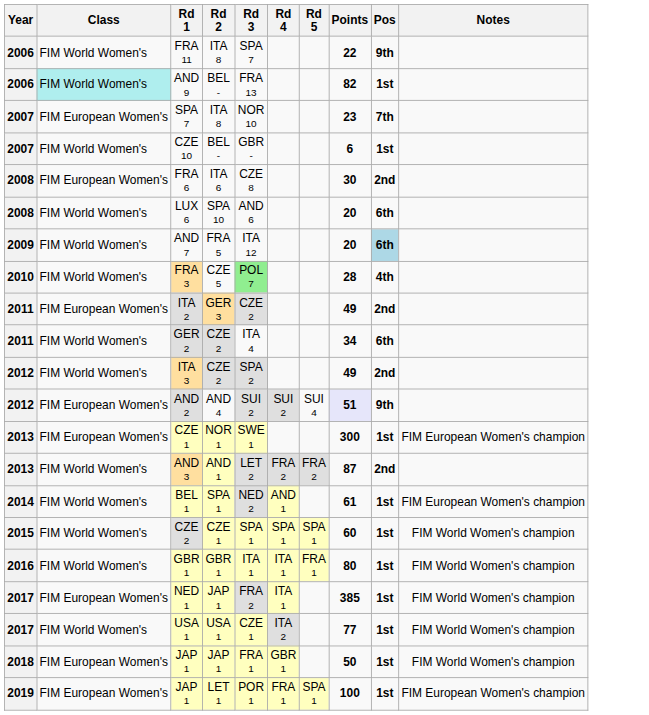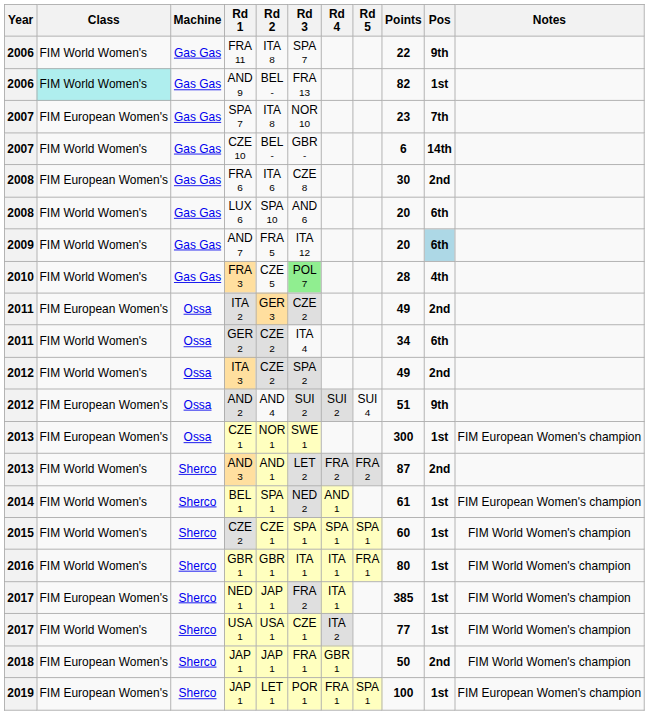 <table class="wikitable" style="font-size: 85%; text-align:center">
 <tr valign="top">
 <th valign="middle">Year</th>
 <th valign="middle">Class</th>
+<th valign="middle">Machine</th>
 <th>Rd<br>1</th>
 <th>Rd<br>2</th>
 <th>Rd<br>3</th>
 <th>Rd<br>4</th>
 <th>Rd<br>5</th>
 <th valign="middle">Points</th>
 <th valign="middle">Pos</th>
 <th valign="middle">Notes</th>
 </tr>
 <tr>
 <th>2006</th>
 <td align="left">FIM World Women's</td>
+<td><a href='#'>Gas Gas</a></td>
 <td>FRA<br><small>11</small></td>
 <td>ITA<br><small>8</small></td>
 <td>SPA<br><small>7</small></td>
 <td></td>
 <td></td>
 <td><strong>22</strong></td>
 <td><strong> 9th</strong></td>
 <td></td>
 </tr>
 <tr>
 <th>2006</th>
 <td align="left" style="background: paleturquoise;">FIM World Women's</td>
+<td><a href='#'>Gas Gas</a></td>
 <td>AND<br><small>9</small></td>
 <td>BEL<br><small>-</small></td>
 <td>FRA<br><small>13</small></td>
 <td></td>
 <td></td>
 <td><strong>82</strong></td>
 <td><strong>1st</strong></td>
 <td></td>
 </tr>
 <tr>
 <th>2007</th>
 <td align="left">FIM European Women's</td>
+<td><a href='#'>Gas Gas</a></td>
 <td>SPA<br><small>7</small></td>
 <td>ITA<br><small>8</small></td>
 <td>NOR<br><small>10</small></td>
 <td></td>
 <td></td>
 <td><strong>23</strong></td>
 <td><strong>7th</strong></td>
 <td></td>
 </tr>
 <tr>
 <th>2007</th>
 <td align="left">FIM World Women's</td>
+<td><a href='#'>Gas Gas</a></td>
 <td>CZE<br><small>10</small></td>
 <td>BEL<br><small>-</small></td>
 <td>GBR<br><small>-</small></td>
 <td></td>
 <td></td>
 <td><strong>6</strong></td>
-<td><strong>1st</strong></td>
+<td><strong>14th</strong></td>
 <td></td>
 </tr>
 <tr>
 <th>2008</th>
 <td align="left">FIM European Women's</td>
+<td><a href='#'>Gas Gas</a></td>
 <td>FRA<br><small>6</small></td>
 <td>ITA<br><small>6</small></td>
 <td>CZE<br><small>8</small></td>
 <td></td>
 <td></td>
 <td><strong>30</strong></td>
 <td><strong>2nd</strong></td>
 <td></td>
 </tr>
 <tr>
 <th>2008</th>
 <td align="left">FIM World Women's</td>
+<td><a href='#'>Gas Gas</a></td>
 <td>LUX<br><small>6</small></td>
 <td>SPA<br><small>10</small></td>
 <td>AND<br><small>6</small></td>
 <td></td>
 <td></td>
 <td><strong>20</strong></td>
 <td><strong>6th</strong></td>
 <td></td>
 </tr>
 <tr>
 <th>2009</th>
 <td align="left">FIM World Women's</td>
+<td><a href='#'>Gas Gas</a></td>
 <td>AND<br><small>7</small></td>
 <td>FRA<br><small>5</small></td>
 <td>ITA<br><small>12</small></td>
 <td></td>
 <td></td>
 <td><strong>20</strong></td>
 <td style="background: lightblue;"><strong>6th</strong></td>
 <td></td>
 </tr>
 <tr>
 <th>2010</th>
 <td align="left">FIM World Women's</td>
+<td><a href='#'>Gas Gas</a></td>
 <td style="background:#FFDF9F;">FRA<br><small>3</small></td>
 <td>CZE<br><small>5</small></td>
 <td style="background: lightgreen;">POL<br><small>7</small></td>
 <td></td>
 <td></td>
 <td><strong>28</strong></td>
 <td><strong>4th</strong></td>
 <td></td>
 </tr>
 <tr>
 <th>2011</th>
 <td align="left">FIM European Women's</td>
+<td><a href='#'>Ossa</a></td>
 <td style="background:#DFDFDF;">ITA<br><small>2</small></td>
 <td style="background:#FFDF9F;">GER<br><small>3</small></td>
 <td style="background:#DFDFDF;">CZE<br><small>2</small></td>
 <td></td>
 <td></td>
 <td><strong>49</strong></td>
 <td><strong>2nd</strong></td>
 <td></td>
 </tr>
 <tr>
 <th>2011</th>
 <td align="left">FIM World Women's</td>
+<td><a href='#'>Ossa</a></td>
 <td style="background:#DFDFDF;">GER<br><small>2</small></td>
 <td style="background:#DFDFDF;">CZE<br><small>2</small></td>
 <td>ITA<br><small>4</small></td>
 <td></td>
 <td></td>
 <td><strong>34</strong></td>
 <td><strong>6th</strong></td>
 <td></td>
 </tr>
 <tr>
 <th>2012</th>
 <td align="left">FIM World Women's</td>
+<td><a href='#'>Ossa</a></td>
 <td style="background:#FFDF9F;">ITA<br><small>3</small></td>
 <td style="background:#DFDFDF;">CZE<br><small>2</small></td>
 <td style="background:#DFDFDF;">SPA<br><small>2</small></td>
 <td></td>
 <td></td>
 <td><strong>49</strong></td>
 <td><strong>2nd</strong></td>
 <td></td>
 </tr>
 <tr>
 <th>2012</th>
 <td align="left">FIM European Women's</td>
+<td><a href='#'>Ossa</a></td>
 <td style="background:#DFDFDF;">AND<br><small>2</small></td>
 <td>AND<br><small>4</small></td>
 <td style="background:#DFDFDF;">SUI<br><small>2</small></td>
 <td style="background:#DFDFDF;">SUI<br><small>2</small></td>
 <td>SUI<br><small>4</small></td>
-<td style="background: lavender;"><strong>51</strong></td>
+<td><strong>51</strong></td>
 <td><strong> 9th</strong></td>
 <td></td>
 </tr>
 <tr>
 <th>2013</th>
 <td align="left">FIM European Women's</td>
+<td><a href='#'>Ossa</a></td>
 <td style="background:#FFFFBF;">CZE<br><small>1</small></td>
 <td style="background:#FFFFBF;">NOR<br><small>1</small></td>
 <td style="background:#FFFFBF;">SWE<br><small>1</small></td>
 <td></td>
 <td></td>
 <td><strong>300</strong></td>
 <td><strong>1st</strong></td>
 <td>FIM European Women's champion</td>
 </tr>
 <tr>
 <th>2013</th>
 <td align="left">FIM World Women's</td>
+<td><a href='#'>Sherco</a></td>
 <td style="background:#FFDF9F;">AND<br><small>3</small></td>
 <td style="background:#FFFFBF;">AND<br><small>1</small></td>
 <td style="background:#DFDFDF;">LET<br><small>2</small></td>
 <td style="background:#DFDFDF;">FRA<br><small>2</small></td>
 <td style="background:#DFDFDF;">FRA<br><small>2</small></td>
 <td><strong>87</strong></td>
 <td><strong>2nd</strong></td>
 <td></td>
 </tr>
 <tr>
 <th>2014</th>
 <td align="left">FIM World Women's</td>
+<td><a href='#'>Sherco</a></td>
 <td style="background:#FFFFBF;">BEL<br><small>1</small></td>
 <td style="background:#FFFFBF;">SPA<br><small>1</small></td>
 <td style="background:#DFDFDF;">NED<br><small>2</small></td>
 <td style="background:#FFFFBF;">AND<br><small>1</small></td>
 <td></td>
 <td><strong>61</strong></td>
 <td><strong>1st</strong></td>
 <td>FIM European Women's champion</td>
 </tr>
 <tr>
 <th>2015</th>
 <td align="left">FIM World Women's</td>
+<td><a href='#'>Sherco</a></td>
 <td style="background:#DFDFDF;">CZE<br><small>2</small></td>
 <td style="background:#FFFFBF;">CZE<br><small>1</small></td>
 <td style="background:#FFFFBF;">SPA<br><small>1</small></td>
 <td style="background:#FFFFBF;">SPA<br><small>1</small></td>
 <td style="background:#FFFFBF;">SPA<br><small>1</small></td>
 <td><strong>60</strong></td>
 <td><strong>1st</strong></td>
 <td>FIM World Women's champion</td>
 </tr>
 <tr>
 <th>2016</th>
 <td align="left">FIM World Women's</td>
+<td><a href='#'>Sherco</a></td>
 <td style="background:#FFFFBF;">GBR<br><small>1</small></td>
 <td style="background:#FFFFBF;">GBR<br><small>1</small></td>
 <td style="background:#FFFFBF;">ITA<br><small>1</small></td>
 <td style="background:#FFFFBF;">ITA<br><small>1</small></td>
 <td style="background:#FFFFBF;">FRA<br><small>1</small></td>
 <td><strong>80</strong></td>
 <td><strong>1st</strong></td>
 <td>FIM World Women's champion</td>
 </tr>
 <tr>
 <th>2017</th>
 <td align="left">FIM European Women's</td>
+<td><a href='#'>Sherco</a></td>
 <td style="background:#FFFFBF;">NED<br><small>1</small></td>
 <td style="background:#FFFFBF;">JAP<br><small>1</small></td>
 <td style="background:#DFDFDF;">FRA<br><small>2</small></td>
 <td style="background:#FFFFBF;">ITA<br><small>1</small></td>
 <td></td>
 <td><strong>385</strong></td>
 <td><strong>1st</strong></td>
 <td>FIM World Women's champion</td>
 </tr>
 <tr>
 <th>2017</th>
 <td align="left">FIM World Women's</td>
+<td><a href='#'>Sherco</a></td>
 <td style="background:#FFFFBF;">USA<br><small>1</small></td>
 <td style="background:#FFFFBF;">USA<br><small>1</small></td>
 <td style="background:#FFFFBF;">CZE<br><small>1</small></td>
 <td style="background:#DFDFDF;">ITA<br><small>2</small></td>
 <td></td>
 <td><strong>77</strong></td>
 <td><strong>1st</strong></td>
 <td>FIM World Women's champion</td>
 </tr>
 <tr>
 <th>2018</th>
 <td align="left">FIM European Women's</td>
+<td><a href='#'>Sherco</a></td>
 <td style="background:#FFFFBF;">JAP<br><small>1</small></td>
 <td style="background:#FFFFBF;">JAP<br><small>1</small></td>
 <td style="background:#FFFFBF;">FRA<br><small>1</small></td>
 <td style="background:#FFFFBF;">GBR<br><small>1</small></td>
 <td></td>
 <td><strong>50</strong></td>
-<td><strong>1st</strong></td>
+<td><strong>2nd</strong></td>
 <td>FIM World Women's champion</td>
 </tr>
 <tr>
 <th>2019</th>
 <td align="left">FIM European Women's</td>
+<td><a href='#'>Sherco</a></td>
 <td style="background:#FFFFBF;">JAP<br><small>1</small></td>
 <td style="background:#FFFFBF;">LET<br><small>1</small></td>
 <td style="background:#FFFFBF;">POR<br><small>1</small></td>
 <td style="background:#FFFFBF;">FRA<br><small>1</small></td>
 <td style="background:#FFFFBF;">SPA<br><small>1</small></td>
 <td><strong>100</strong></td>
 <td><strong>1st</strong></td>
 <td>FIM European Women's champion</td>
 </tr>
 </table>
